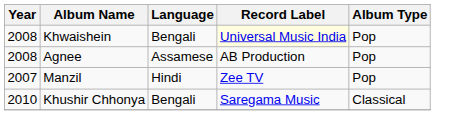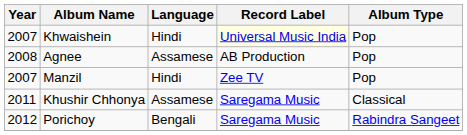 <table class="wikitable sortable">
 <tr>
 <th>Year</th>
 <th>Album Name</th>
 <th>Language</th>
 <th>Record Label</th>
 <th>Album Type</th>
 </tr>
 <tr>
-<td>2008</td>
+<td>2007</td>
 <td>Khwaishein </td>
-<td>Bengali</td>
+<td>Hindi</td>
 <td style="background: lightyellow;"><a href='#'>Universal Music India</a></td>
 <td>Pop </td>
 </tr>
 <tr>
 <td>2008</td>
 <td>Agnee</td>
 <td>Assamese</td>
 <td>AB Production</td>
 <td>Pop</td>
 </tr>
 <tr>
 <td>2007</td>
 <td>Manzil</td>
 <td>Hindi</td>
 <td><a href='#'>Zee TV</a></td>
 <td>Pop</td>
 </tr>
 <tr>
-<td>2010</td>
+<td>2011</td>
 <td>Khushir Chhonya</td>
-<td>Bengali</td>
+<td>Assamese</td>
 <td><a href='#'>Saregama Music</a></td>
 <td>Classical</td>
 </tr>
 <tr>
+<td>2012</td>
+<td>Porichoy</td>
+<td>Bengali</td>
+<td><a href='#'>Saregama Music</a></td>
+<td><a href='#'>Rabindra Sangeet</a></td>
+</tr>
+<tr>
 </tr>
 </table>
